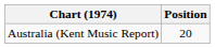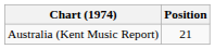 <table class="wikitable">
 <tr>
 <th>Chart (1974)</th>
 <th>Position</th>
 </tr>
 <tr>
 <td>Australia (Kent Music Report)</td>
-<td align="center">20</td>
+<td align="center">21</td>
 </tr>
 </table>
